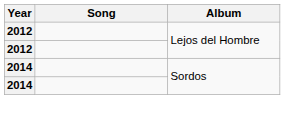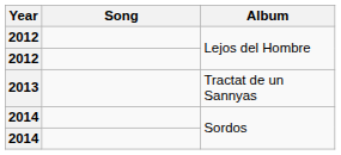 <table class="wikitable">
 <tr>
 <th align="left" valign="top" width="30">Year</th>
 <th align="left" valign="top" width="180">Song</th>
 <th align="left" valign="top" width="150">Album</th>
 </tr>
 <tr>
 <th>2012</th>
 <td></td>
 <td align="left" rowspan="2">Lejos del Hombre</td>
 </tr>
 <tr>
 <th>2012</th>
 <td></td>
 </tr>
 <tr>
+<th>2013</th>
+<td></td>
+<td align="left" rowspan="1">Tractat de un Sannyas</td>
+</tr>
+<tr>
 <th>2014</th>
 <td></td>
 <td align="left" rowspan="2">Sordos</td>
 </tr>
 <tr>
 <th>2014</th>
 <td></td>
 </tr>
 </table>
